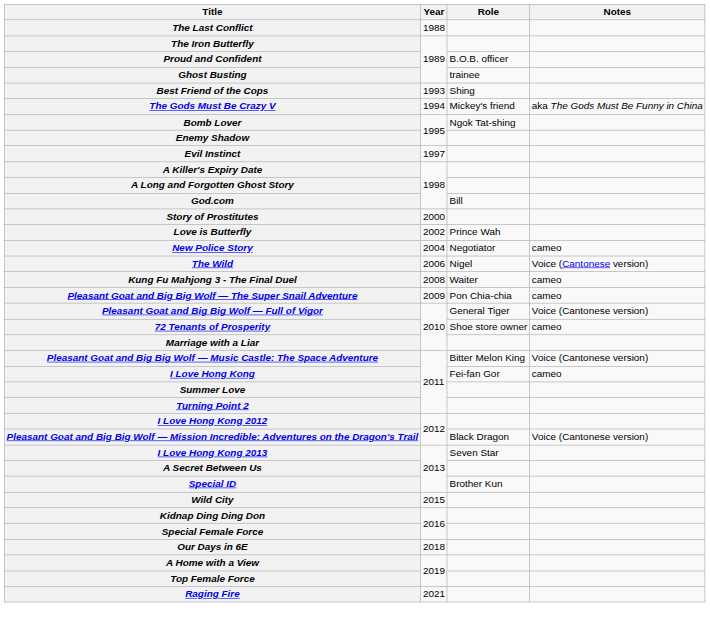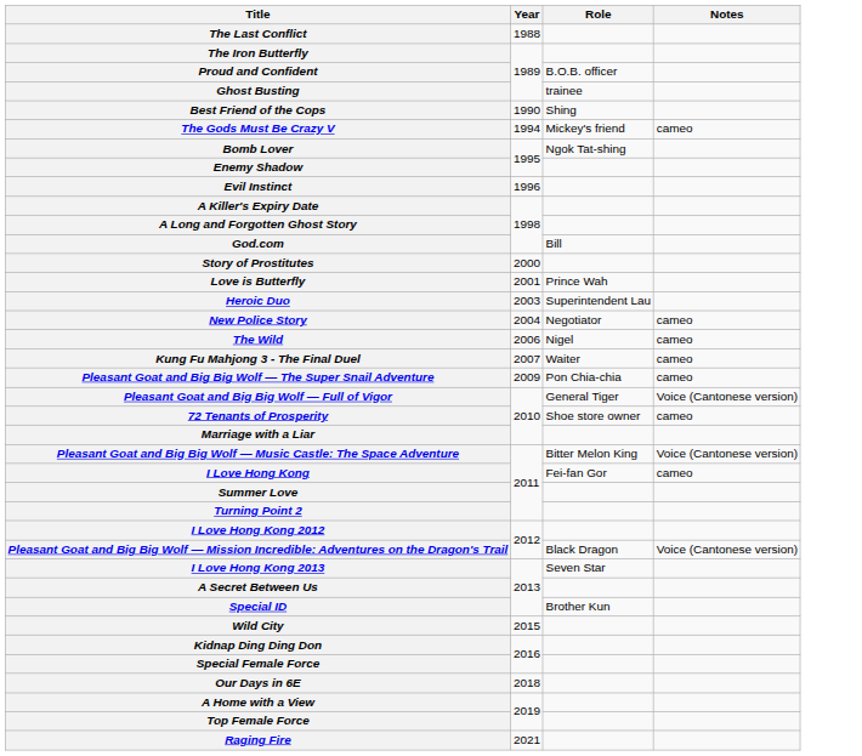 <table class="wikitable plainrowheaders sortable">
 <tr>
 <th scope="col">Title</th>
 <th scope="col">Year</th>
 <th scope="col">Role</th>
 <th scope="col" class="unsortable">Notes</th>
 </tr>
 <tr>
 <th scope="row"><em>The Last Conflict</em></th>
 <td>1988</td>
 <td></td>
 <td></td>
 </tr>
 <tr>
 <th scope="row"><em>The Iron Butterfly</em></th>
 <td rowspan="3">1989</td>
 <td></td>
 <td></td>
 </tr>
 <tr>
 <th scope="row"><em>Proud and Confident</em></th>
 <td>B.O.B. officer</td>
 <td></td>
 </tr>
 <tr>
 <th scope="row"><em>Ghost Busting</em></th>
 <td>trainee</td>
 <td></td>
 </tr>
 <tr>
 <th scope="row"><em>Best Friend of the Cops</em></th>
-<td>1993</td>
+<td>1990</td>
 <td>Shing</td>
 <td></td>
 </tr>
 <tr>
 <th scope="row"><em><a href='#'>The Gods Must Be Crazy V</a></em></th>
 <td>1994</td>
 <td>Mickey's friend</td>
-<td>aka <em>The Gods Must Be Funny in China</em></td>
+<td>cameo</td>
 </tr>
 <tr>
 <th scope="row"><em>Bomb Lover</em></th>
 <td rowspan="2">1995</td>
 <td>Ngok Tat-shing</td>
 <td></td>
 </tr>
 <tr>
 <th scope="row"><em>Enemy Shadow</em></th>
 <td></td>
 <td></td>
 </tr>
 <tr>
 <th scope="row"><em>Evil Instinct</em></th>
-<td>1997</td>
+<td>1996</td>
 <td></td>
 <td></td>
 </tr>
 <tr>
 <th scope="row"><em>A Killer's Expiry Date</em></th>
 <td rowspan="3">1998</td>
 <td></td>
 <td></td>
 </tr>
 <tr>
 <th scope="row"><em>A Long and Forgotten Ghost Story</em></th>
 <td></td>
 <td></td>
 </tr>
 <tr>
 <th scope="row"><em>God.com</em></th>
 <td>Bill</td>
 <td></td>
 </tr>
 <tr>
 <th scope="row"><em>Story of Prostitutes</em></th>
 <td>2000</td>
 <td></td>
 <td></td>
 </tr>
 <tr>
 <th scope="row"><em>Love is Butterfly</em></th>
-<td>2002</td>
+<td>2001</td>
 <td>Prince Wah</td>
+<td></td>
+</tr>
+<tr>
+<th scope="row"><em><a href='#'>Heroic Duo</a></em></th>
+<td>2003</td>
+<td>Superintendent Lau</td>
 <td></td>
 </tr>
 <tr>
 <th scope="row"><em><a href='#'>New Police Story</a></em></th>
 <td>2004</td>
 <td>Negotiator</td>
 <td>cameo</td>
 </tr>
 <tr>
 <th scope="row"><em><a href='#'>The Wild</a></em></th>
 <td>2006</td>
 <td>Nigel</td>
-<td>Voice (<a href='#'>Cantonese</a> version)</td>
+<td>cameo</td>
 </tr>
 <tr>
 <th scope="row"><em>Kung Fu Mahjong 3 - The Final Duel</em></th>
-<td>2008</td>
+<td>2007</td>
 <td>Waiter</td>
 <td>cameo</td>
 </tr>
 <tr>
 <th scope="row"><em><a href='#'>Pleasant Goat and Big Big Wolf — The Super Snail Adventure</a></em></th>
 <td>2009</td>
 <td>Pon Chia-chia</td>
 <td>cameo</td>
 </tr>
 <tr>
 <th scope="row"><em><a href='#'>Pleasant Goat and Big Big Wolf — Full of Vigor</a></em></th>
 <td rowspan="3">2010</td>
 <td>General Tiger</td>
 <td>Voice (Cantonese version)</td>
 </tr>
 <tr>
 <th scope="row"><em><a href='#'>72 Tenants of Prosperity</a></em></th>
 <td>Shoe store owner</td>
 <td>cameo</td>
 </tr>
 <tr>
 <th scope="row"><em>Marriage with a Liar</em></th>
 <td></td>
 <td></td>
 </tr>
 <tr>
 <th scope="row"><em><a href='#'>Pleasant Goat and Big Big Wolf — Music Castle: The Space Adventure</a></em></th>
 <td rowspan="4">2011</td>
 <td>Bitter Melon King</td>
 <td>Voice (Cantonese version)</td>
 </tr>
 <tr>
 <th scope="row"><em><a href='#'>I Love Hong Kong</a></em></th>
 <td>Fei-fan Gor</td>
 <td>cameo</td>
 </tr>
 <tr>
 <th scope="row"><em>Summer Love</em></th>
 <td></td>
 <td></td>
 </tr>
 <tr>
 <th scope="row"><em><a href='#'>Turning Point 2</a></em></th>
 <td></td>
 <td></td>
 </tr>
 <tr>
 <th scope="row"><em><a href='#'>I Love Hong Kong 2012</a></em></th>
 <td rowspan="2">2012</td>
 <td></td>
 <td></td>
 </tr>
 <tr>
 <th scope="row"><em><a href='#'>Pleasant Goat and Big Big Wolf — Mission Incredible: Adventures on the Dragon's Trail</a></em></th>
 <td>Black Dragon</td>
 <td>Voice (Cantonese version)</td>
 </tr>
 <tr>
 <th scope="row"><em><a href='#'>I Love Hong Kong 2013</a></em></th>
 <td rowspan="3">2013</td>
 <td>Seven Star</td>
 <td></td>
 </tr>
 <tr>
 <th scope="row"><em>A Secret Between Us</em></th>
 <td></td>
 <td></td>
 </tr>
 <tr>
 <th scope="row"><em><a href='#'>Special ID</a></em></th>
 <td>Brother Kun</td>
 <td></td>
 </tr>
 <tr>
 <th scope="row"><em>Wild City</em></th>
 <td>2015</td>
 <td></td>
 <td></td>
 </tr>
 <tr>
 <th scope="row"><em>Kidnap Ding Ding Don</em></th>
 <td rowspan="2">2016</td>
 <td></td>
 <td></td>
 </tr>
 <tr>
 <th scope="row"><em>Special Female Force</em></th>
 <td></td>
 <td></td>
 </tr>
 <tr>
 <th scope="row"><em>Our Days in 6E</em></th>
 <td>2018</td>
 <td></td>
 <td></td>
 </tr>
 <tr>
 <th scope="row"><em>A Home with a View</em></th>
 <td rowspan="2">2019</td>
 <td></td>
 <td></td>
 </tr>
 <tr>
 <th scope="row"><em>Top Female Force</em></th>
 <td></td>
 <td></td>
 </tr>
 <tr>
 <th scope="row"><em><a href='#'>Raging Fire</a></em></th>
 <td>2021</td>
 <td></td>
 <td></td>
 </tr>
 </table>
